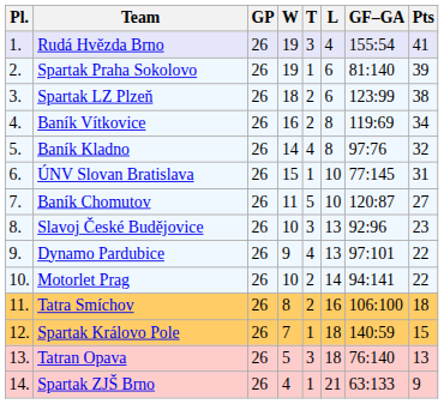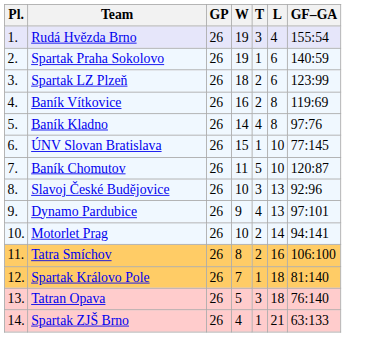 <table class="wikitable">
 <tr>
 <th>Pl.</th>
 <th width="200">Team</th>
 <th>GP</th>
 <th>W</th>
 <th>T</th>
 <th>L</th>
 <th>GF–GA</th>
-<th>Pts</th>
 </tr>
 <tr bgcolor="#e6e6fa">
 <td>1.</td>
 <td><a href='#'>Rudá Hvězda Brno</a></td>
 <td>26</td>
 <td>19</td>
 <td>3</td>
 <td>4</td>
 <td>155:54</td>
-<td>41</td>
 </tr>
 <tr bgcolor="#f0f8ff">
 <td>2.</td>
 <td><a href='#'>Spartak Praha Sokolovo</a></td>
 <td>26</td>
 <td>19</td>
 <td>1</td>
 <td>6</td>
-<td>81:140</td>
-<td>39</td>
+<td>140:59</td>
 </tr>
 <tr bgcolor="#f0f8ff">
 <td>3.</td>
 <td><a href='#'>Spartak LZ Plzeň</a></td>
 <td>26</td>
 <td>18</td>
 <td>2</td>
 <td>6</td>
 <td>123:99</td>
-<td>38</td>
 </tr>
 <tr bgcolor="#f0f8ff">
 <td>4.</td>
 <td><a href='#'>Baník Vítkovice</a></td>
 <td>26</td>
 <td>16</td>
 <td>2</td>
 <td>8</td>
 <td>119:69</td>
-<td>34</td>
 </tr>
 <tr bgcolor="#f0f8ff">
 <td>5.</td>
 <td><a href='#'>Baník Kladno</a></td>
 <td>26</td>
 <td>14</td>
 <td>4</td>
 <td>8</td>
 <td>97:76</td>
-<td>32</td>
 </tr>
 <tr bgcolor="#f0f8ff">
 <td>6.</td>
 <td><a href='#'>ÚNV Slovan Bratislava</a></td>
 <td>26</td>
 <td>15</td>
 <td>1</td>
 <td>10</td>
 <td>77:145</td>
-<td>31</td>
 </tr>
 <tr bgcolor="#f0f8ff">
 <td>7.</td>
 <td><a href='#'>Baník Chomutov</a></td>
 <td>26</td>
 <td>11</td>
 <td>5</td>
 <td>10</td>
 <td>120:87</td>
-<td>27</td>
 </tr>
 <tr bgcolor="#f0f8ff">
 <td>8.</td>
 <td><a href='#'>Slavoj České Budějovice</a></td>
 <td>26</td>
 <td>10</td>
 <td>3</td>
 <td>13</td>
 <td>92:96</td>
-<td>23</td>
 </tr>
 <tr bgcolor="#f0f8ff">
 <td>9.</td>
 <td><a href='#'>Dynamo Pardubice</a></td>
 <td>26</td>
 <td>9</td>
 <td>4</td>
 <td>13</td>
 <td>97:101</td>
-<td>22</td>
 </tr>
 <tr bgcolor="#f0f8ff">
 <td>10.</td>
 <td><a href='#'>Motorlet Prag</a></td>
 <td>26</td>
 <td>10</td>
 <td>2</td>
 <td>14</td>
 <td>94:141</td>
-<td>22</td>
 </tr>
 <tr bgcolor="#ffcc66">
 <td>11.</td>
 <td><a href='#'>Tatra Smíchov</a></td>
 <td>26</td>
 <td>8</td>
 <td>2</td>
 <td>16</td>
 <td>106:100</td>
-<td>18</td>
 </tr>
 <tr bgcolor="#ffcc66">
 <td>12.</td>
 <td><a href='#'>Spartak Královo Pole</a></td>
 <td>26</td>
 <td>7</td>
 <td>1</td>
 <td>18</td>
-<td>140:59</td>
-<td>15</td>
+<td>81:140</td>
 </tr>
 <tr bgcolor="#ffcccc">
 <td>13.</td>
 <td><a href='#'>Tatran Opava</a></td>
 <td>26</td>
 <td>5</td>
 <td>3</td>
 <td>18</td>
 <td>76:140</td>
-<td>13</td>
 </tr>
 <tr bgcolor="#ffcccc">
 <td>14.</td>
 <td><a href='#'>Spartak ZJŠ Brno</a></td>
 <td>26</td>
 <td>4</td>
 <td>1</td>
 <td>21</td>
 <td>63:133</td>
-<td>9</td>
 </tr>
 </table>
